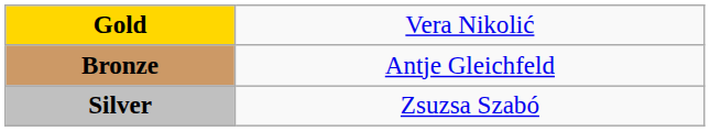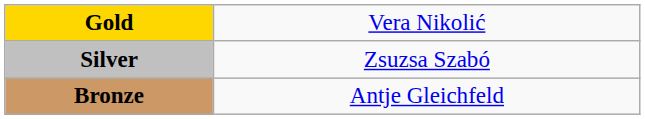 <table class="wikitable" style="text-align:center; " width="35%">
 <tr>
 <td bgcolor="gold"><strong>Gold</strong></td>
 <td><a href='#'>Vera Nikolić</a><br>  <small><em></em></small></td>
 </tr>
 <tr>
+<td bgcolor="silver"><strong>Silver</strong></td>
+<td><a href='#'>Zsuzsa Szabó</a><br>  <small><em></em></small></td>
+</tr>
+<tr>
 <td bgcolor="CC9966"><strong>Bronze</strong></td>
 <td><a href='#'>Antje Gleichfeld</a><br>  <small><em></em></small></td>
 </tr>
-<tr>
-<td bgcolor="silver"><strong>Silver</strong></td>
-<td><a href='#'>Zsuzsa Szabó</a><br>  <small><em></em></small></td>
-</tr>
 </table>
